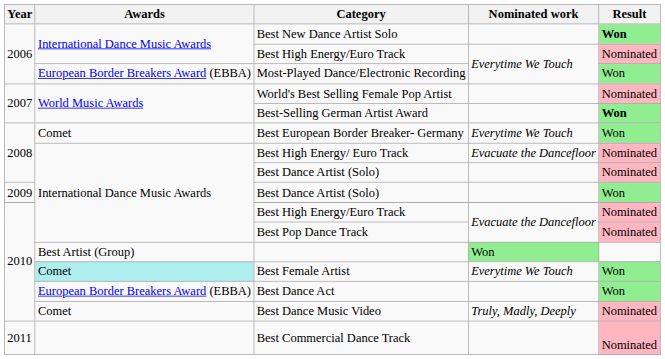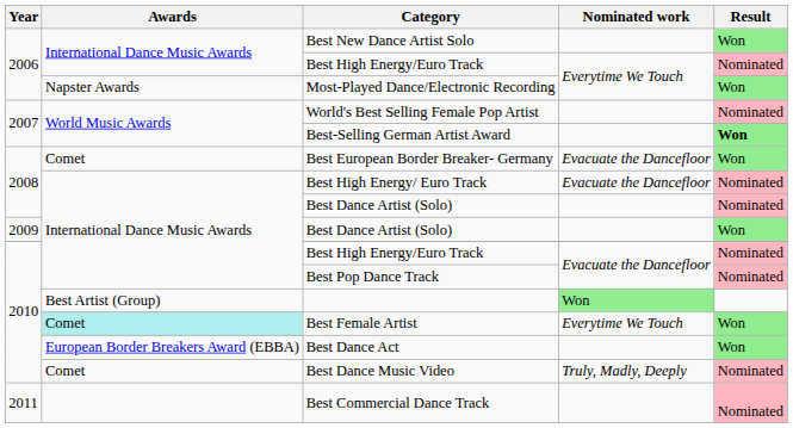 <table class="wikitable">
 <tr>
 <th>Year</th>
 <th>Awards</th>
 <th>Category</th>
 <th>Nominated work</th>
 <th>Result</th>
 </tr>
 <tr>
 <td rowspan="3">2006</td>
 <td rowspan="2"><a href='#'>International Dance Music Awards</a></td>
 <td>Best New Dance Artist Solo</td>
 <td></td>
-<td style="background:lightgreen"><strong>Won</strong></td>
+<td style="background:lightgreen">Won</td>
 </tr>
 <tr>
 <td>Best High Energy/Euro Track</td>
 <td rowspan="2"><em>Everytime We Touch</em></td>
 <td style="background:lightpink">Nominated</td>
 </tr>
 <tr>
-<td><a href='#'>European Border Breakers Award</a> (EBBA)</td>
+<td>Napster Awards</td>
 <td>Most-Played Dance/Electronic Recording</td>
 <td style="background:lightgreen">Won</td>
 </tr>
 <tr>
 <td rowspan="2">2007</td>
 <td rowspan="2"><a href='#'>World Music Awards</a></td>
 <td>World's Best Selling Female Pop Artist</td>
 <td></td>
 <td style="background:lightpink">Nominated</td>
 </tr>
 <tr>
 <td>Best-Selling German Artist Award</td>
 <td></td>
 <td style="background:lightgreen"><strong>Won</strong></td>
 </tr>
 <tr>
 <td rowspan="3">2008</td>
 <td>Comet</td>
 <td>Best European Border Breaker- Germany</td>
-<td><em>Everytime We Touch</em></td>
+<td><em>Evacuate the Dancefloor</em></td>
 <td style="background:lightgreen">Won</td>
 </tr>
 <tr>
 <td rowspan="6">International Dance Music Awards</td>
 <td>Best High Energy/ Euro Track</td>
 <td><em>Evacuate the Dancefloor</em></td>
 <td style="background:lightpink">Nominated</td>
 </tr>
 <tr>
 <td>Best Dance Artist (Solo)</td>
 <td></td>
 <td style="background:lightpink">Nominated</td>
 </tr>
 <tr>
 <td>2009</td>
 <td>Best Dance Artist (Solo)</td>
 <td></td>
 <td style="background:lightgreen">Won</td>
 </tr>
 <tr>
 </tr>
 <tr>
 <td rowspan="6">2010</td>
 <td>Best High Energy/Euro Track</td>
 <td rowspan="2"><em>Evacuate the Dancefloor</em></td>
 <td style="background:lightpink">Nominated</td>
 </tr>
 <tr>
 <td>Best Pop Dance Track</td>
 <td style="background:lightpink">Nominated</td>
 </tr>
 <tr>
 <td>Best Artist (Group)</td>
 <td></td>
 <td style="background:lightgreen">Won</td>
 </tr>
 <tr>
 <td style="background: paleturquoise;">Comet</td>
 <td>Best Female Artist</td>
 <td><em>Everytime We Touch</em></td>
 <td style="background:lightgreen">Won</td>
 </tr>
 <tr>
 <td><a href='#'>European Border Breakers Award</a> (EBBA)</td>
 <td>Best Dance Act</td>
 <td></td>
 <td style="background:lightgreen">Won</td>
 </tr>
 <tr>
 <td>Comet</td>
 <td>Best Dance Music Video</td>
 <td><em>Truly, Madly, Deeply</em></td>
 <td style="background:lightpink">Nominated</td>
 </tr>
 <tr>
 <td rowspan="1">2011</td>
 <td></td>
 <td>Best Commercial Dance Track</td>
 <td><em></em></td>
 <td style="background:lightpink"><br>Nominated</td>
 </tr>
 </table>
